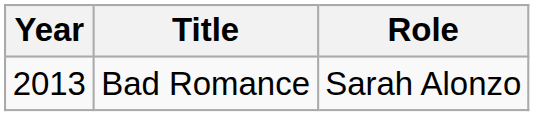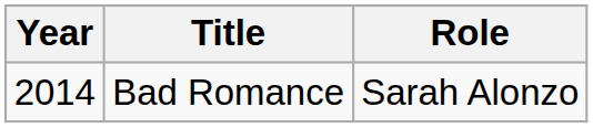 <table class="wikitable">
 <tr>
 <th>Year</th>
 <th>Title</th>
 <th>Role</th>
 </tr>
 <tr>
-<td>2013</td>
+<td>2014</td>
 <td>Bad Romance</td>
 <td>Sarah Alonzo</td>
 </tr>
 </table>
